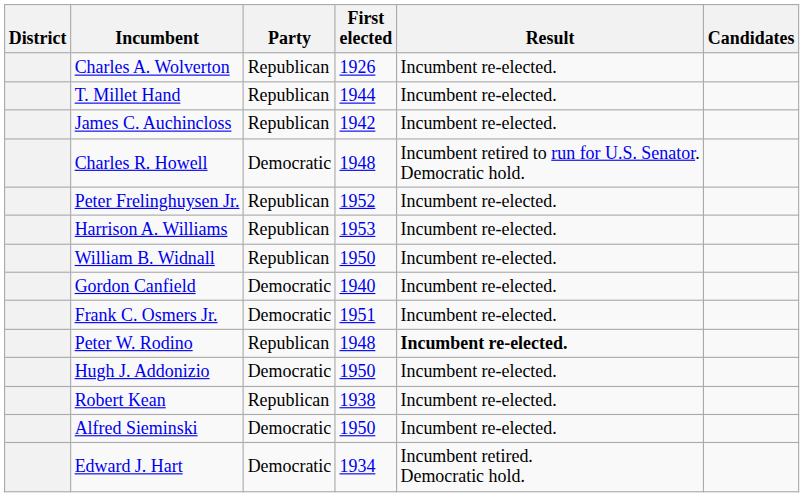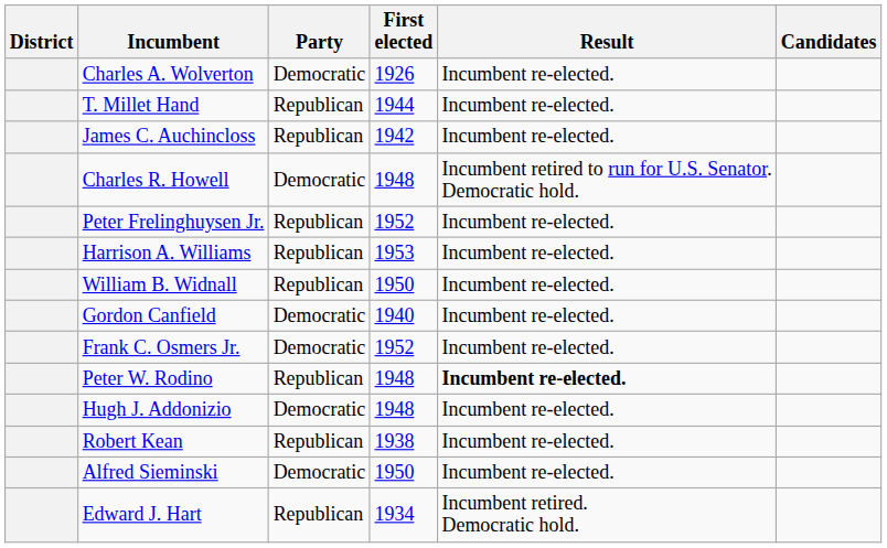 <table class=wikitable>
 <tr valign=bottom>
 <th>District</th>
 <th>Incumbent</th>
 <th>Party</th>
 <th>First<br>elected</th>
 <th>Result</th>
 <th>Candidates</th>
 </tr>
 <tr>
 <th></th>
 <td><a href='#'>Charles A. Wolverton</a></td>
-<td>Republican</td>
+<td>Democratic</td>
 <td><a href='#'>1926</a></td>
 <td>Incumbent re-elected.</td>
 <td nowrap></td>
 </tr>
 <tr>
 <th></th>
 <td><a href='#'>T. Millet Hand</a></td>
 <td>Republican</td>
 <td><a href='#'>1944</a></td>
 <td>Incumbent re-elected.</td>
 <td nowrap></td>
 </tr>
 <tr>
 <th></th>
 <td><a href='#'>James C. Auchincloss</a></td>
 <td>Republican</td>
 <td><a href='#'>1942</a></td>
 <td>Incumbent re-elected.</td>
 <td nowrap></td>
 </tr>
 <tr>
 <th></th>
 <td><a href='#'>Charles R. Howell</a></td>
 <td>Democratic</td>
 <td><a href='#'>1948</a></td>
 <td>Incumbent retired to <a href='#'>run for U.S. Senator</a>.<br>Democratic hold.</td>
 <td nowrap></td>
 </tr>
 <tr>
 <th></th>
 <td><a href='#'>Peter Frelinghuysen Jr.</a></td>
 <td>Republican</td>
 <td><a href='#'>1952</a></td>
 <td>Incumbent re-elected.</td>
 <td nowrap></td>
 </tr>
 <tr>
 <th></th>
 <td><a href='#'>Harrison A. Williams</a></td>
 <td>Republican</td>
 <td><a href='#'>1953</a></td>
 <td>Incumbent re-elected.</td>
 <td nowrap></td>
 </tr>
 <tr>
 <th></th>
 <td><a href='#'>William B. Widnall</a></td>
 <td>Republican</td>
 <td><a href='#'>1950</a></td>
 <td>Incumbent re-elected.</td>
 <td nowrap></td>
 </tr>
 <tr>
 <th></th>
 <td><a href='#'>Gordon Canfield</a></td>
 <td>Democratic</td>
 <td><a href='#'>1940</a></td>
 <td>Incumbent re-elected.</td>
 <td nowrap></td>
 </tr>
 <tr>
 <th></th>
 <td><a href='#'>Frank C. Osmers Jr.</a></td>
 <td>Democratic</td>
-<td><a href='#'>1951</a></td>
+<td><a href='#'>1952</a></td>
 <td>Incumbent re-elected.</td>
 <td nowrap></td>
 </tr>
 <tr>
 <th></th>
 <td><a href='#'>Peter W. Rodino</a></td>
 <td>Republican</td>
 <td><a href='#'>1948</a></td>
 <td><strong>Incumbent re-elected.</strong></td>
 <td nowrap></td>
 </tr>
 <tr>
 <th></th>
 <td><a href='#'>Hugh J. Addonizio</a></td>
 <td>Democratic</td>
-<td><a href='#'>1950</a></td>
+<td><a href='#'>1948</a></td>
 <td>Incumbent re-elected.</td>
 <td nowrap></td>
 </tr>
 <tr>
 <th></th>
 <td><a href='#'>Robert Kean</a></td>
 <td>Republican</td>
 <td><a href='#'>1938</a></td>
 <td>Incumbent re-elected.</td>
 <td nowrap></td>
 </tr>
 <tr>
 <th></th>
 <td><a href='#'>Alfred Sieminski</a></td>
 <td>Democratic</td>
 <td><a href='#'>1950</a></td>
 <td>Incumbent re-elected.</td>
 <td nowrap></td>
 </tr>
 <tr>
 <th></th>
 <td><a href='#'>Edward J. Hart</a></td>
-<td>Democratic</td>
+<td>Republican</td>
 <td><a href='#'>1934</a></td>
 <td>Incumbent retired.<br>Democratic hold.</td>
 <td nowrap></td>
 </tr>
 </table>
